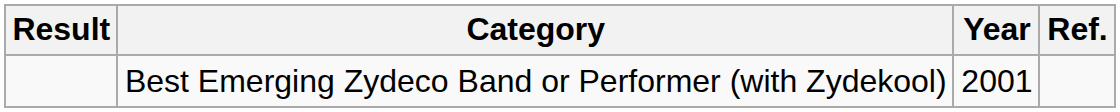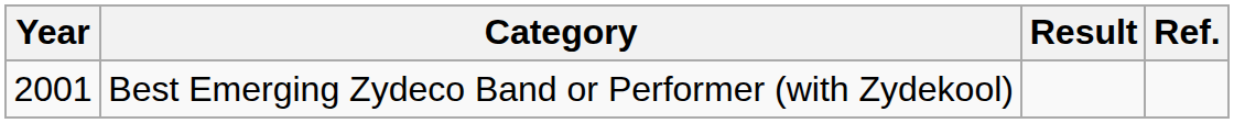 <table class="wikitable">
 <tr>
+<th>Year</th>
+<th>Category</th>
 <th>Result</th>
-<th>Category</th>
-<th>Year</th>
 <th>Ref.</th>
 </tr>
 <tr>
+<td>2001</td>
+<td>Best Emerging Zydeco Band or Performer (with Zydekool)</td>
 <td></td>
-<td>Best Emerging Zydeco Band or Performer (with Zydekool)</td>
-<td>2001</td>
 <td></td>
 </tr>
 </table>
